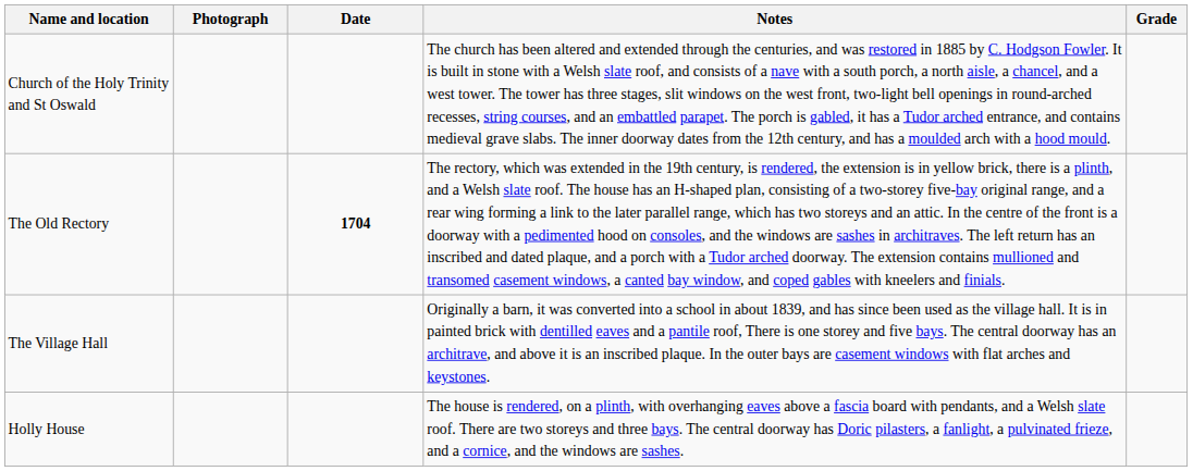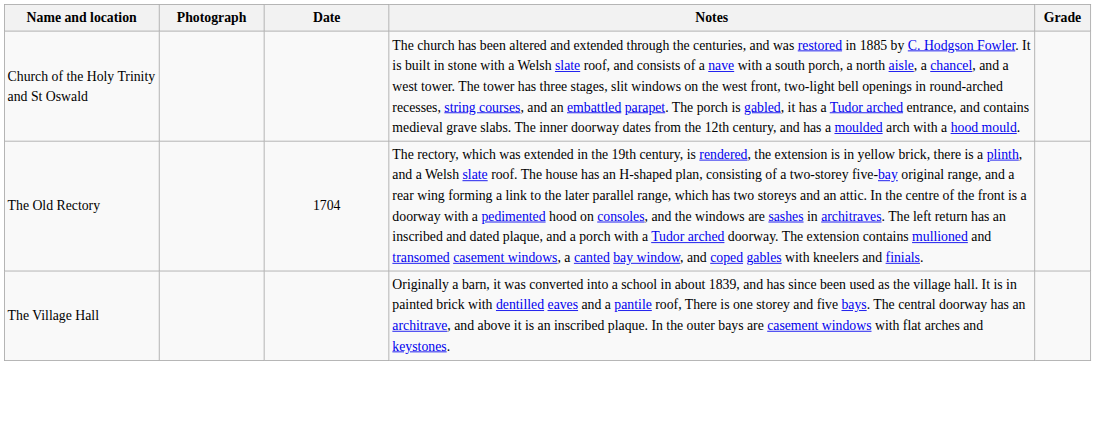 <table class="wikitable sortable plainrowheaders" style="width:100%; border:0; text-align:left; line-height:150%;">
 <tr>
 <th scope="col"  style="width:150px">Name and location</th>
 <th scope="col"  style="width:100px" class="unsortable">Photograph</th>
 <th scope="col"  style="width:120px">Date</th>
 <th scope="col"  style="width:650px" class="unsortable">Notes</th>
 <th scope="col"  style="width:50px">Grade</th>
 </tr>
 <tr>
 <td>Church of the Holy Trinity and St Oswald<br><small></small></td>
 <td></td>
 <td align="center"></td>
 <td>The church has been altered and extended through the centuries, and was <a href='#'>restored</a> in 1885 by <a href='#'>C. Hodgson Fowler</a>.  It is built in stone with a Welsh <a href='#'>slate</a> roof, and consists of a <a href='#'>nave</a> with a south porch, a north <a href='#'>aisle</a>, a <a href='#'>chancel</a>, and a west tower.  The tower has three stages, slit windows on the west front, two-light bell openings in round-arched recesses, <a href='#'>string courses</a>, and an <a href='#'>embattled</a> <a href='#'>parapet</a>.  The porch is <a href='#'>gabled</a>, it has a <a href='#'>Tudor arched</a> entrance, and contains medieval grave slabs.  The inner doorway dates from the 12th century, and has a <a href='#'>moulded</a> arch with a <a href='#'>hood mould</a>.</td>
 <td align="center" ></td>
 </tr>
 <tr>
 <td>The Old Rectory<br><small></small></td>
 <td></td>
-<td align="center"><strong>1704</strong></td>
+<td align="center">1704</td>
 <td>The rectory, which was extended in the 19th century, is <a href='#'>rendered</a>, the extension is in yellow brick, there is a <a href='#'>plinth</a>, and a Welsh <a href='#'>slate</a> roof.  The house has an H-shaped plan, consisting of a two-storey five-<a href='#'>bay</a> original range, and a rear wing forming a link to the later parallel range, which has two storeys and an attic.  In the centre of the front is a doorway with a <a href='#'>pedimented</a> hood on <a href='#'>consoles</a>, and the windows are <a href='#'>sashes</a> in <a href='#'>architraves</a>.  The left return has an inscribed and dated plaque, and a porch with a <a href='#'>Tudor arched</a> doorway.  The extension contains <a href='#'>mullioned</a> and <a href='#'>transomed</a> <a href='#'>casement windows</a>, a <a href='#'>canted</a> <a href='#'>bay window</a>, and <a href='#'>coped</a> <a href='#'>gables</a> with kneelers and <a href='#'>finials</a>.</td>
 <td align="center" ></td>
 </tr>
 <tr>
 <td>The Village Hall<br><small></small></td>
 <td></td>
 <td align="center"></td>
 <td>Originally a barn, it was converted into a school in about 1839, and has since been used as the village hall.  It is in painted brick with <a href='#'>dentilled</a> <a href='#'>eaves</a> and a <a href='#'>pantile</a> roof,  There is one storey and five <a href='#'>bays</a>.  The central doorway has an <a href='#'>architrave</a>, and above it is an inscribed plaque.  In the outer bays are <a href='#'>casement windows</a> with flat arches and <a href='#'>keystones</a>.</td>
 <td align="center" ></td>
 </tr>
 <tr>
-<td>Holly House<br><small></small></td>
-<td></td>
-<td align="center"></td>
-<td>The house is <a href='#'>rendered</a>, on a <a href='#'>plinth</a>, with overhanging <a href='#'>eaves</a> above a <a href='#'>fascia</a> board with pendants, and a Welsh <a href='#'>slate</a> roof.  There are two storeys and three <a href='#'>bays</a>.  The central doorway has <a href='#'>Doric</a> <a href='#'>pilasters</a>, a <a href='#'>fanlight</a>, a <a href='#'>pulvinated frieze</a>, and a <a href='#'>cornice</a>, and the windows are <a href='#'>sashes</a>.</td>
-<td align="center" ></td>
-</tr>
-<tr>
 </tr>
 </table>
